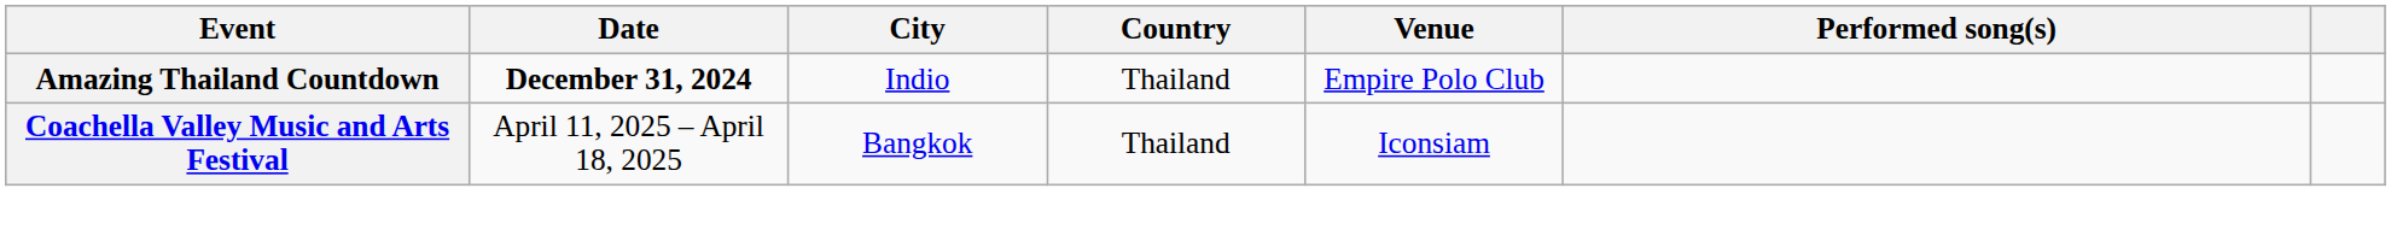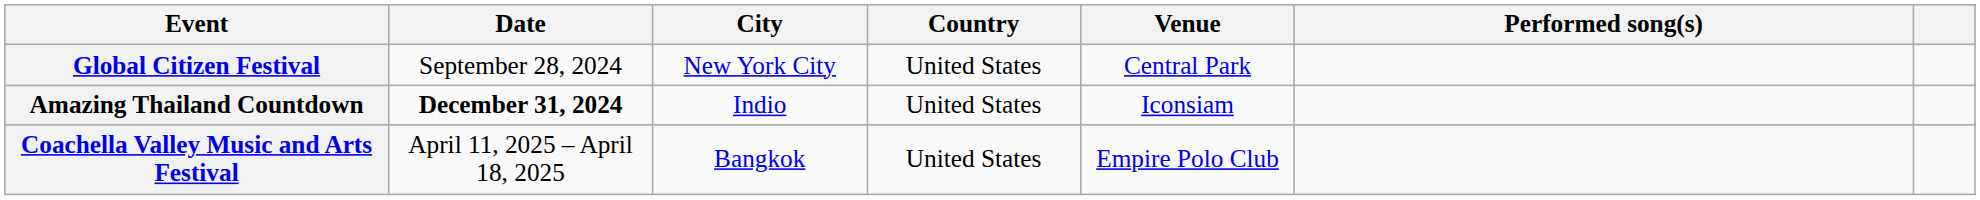 <table class="wikitable plainrowheaders" style="text-align:center;">
 <tr>
 <th scope="col">Event</th>
 <th scope="col" style="width:10em">Date</th>
 <th scope="col" style="width:8em;">City</th>
 <th scope="col" style="width:8em;">Country</th>
 <th scope="col" style="width:8em">Venue</th>
 <th scope="col" style="width:24em;">Performed song(s)</th>
 <th scope="col" style="width:2em"></th>
 </tr>
 <tr>
+<th scope="row"><a href='#'>Global Citizen Festival</a></th>
+<td>September 28, 2024</td>
+<td><a href='#'>New York City</a></td>
+<td>United States</td>
+<td><a href='#'>Central Park</a></td>
+<td></td>
+<td></td>
+</tr>
+<tr>
 <th scope="row">Amazing Thailand Countdown</th>
 <td><strong>December 31, 2024</strong></td>
 <td><a href='#'>Indio</a></td>
-<td>Thailand</td>
-<td><a href='#'>Empire Polo Club</a></td>
+<td>United States</td>
+<td><a href='#'>Iconsiam</a></td>
 <td></td>
 <td></td>
 </tr>
 <tr>
 <th scope="row"><a href='#'>Coachella Valley Music and Arts Festival</a></th>
 <td>April 11, 2025 – April 18, 2025</td>
 <td><a href='#'>Bangkok</a></td>
-<td>Thailand</td>
-<td><a href='#'>Iconsiam</a></td>
+<td>United States</td>
+<td><a href='#'>Empire Polo Club</a></td>
 <td></td>
 <td></td>
 </tr>
 </table>
